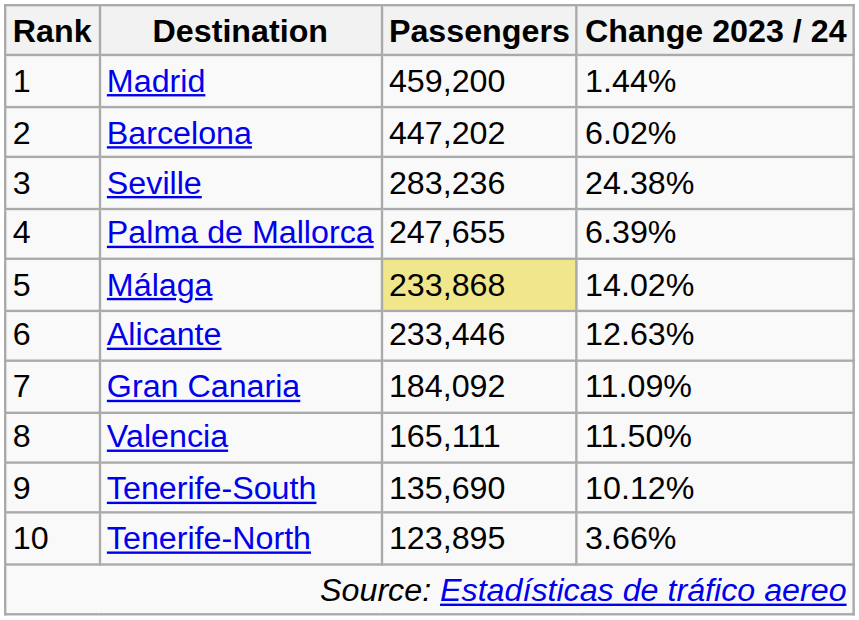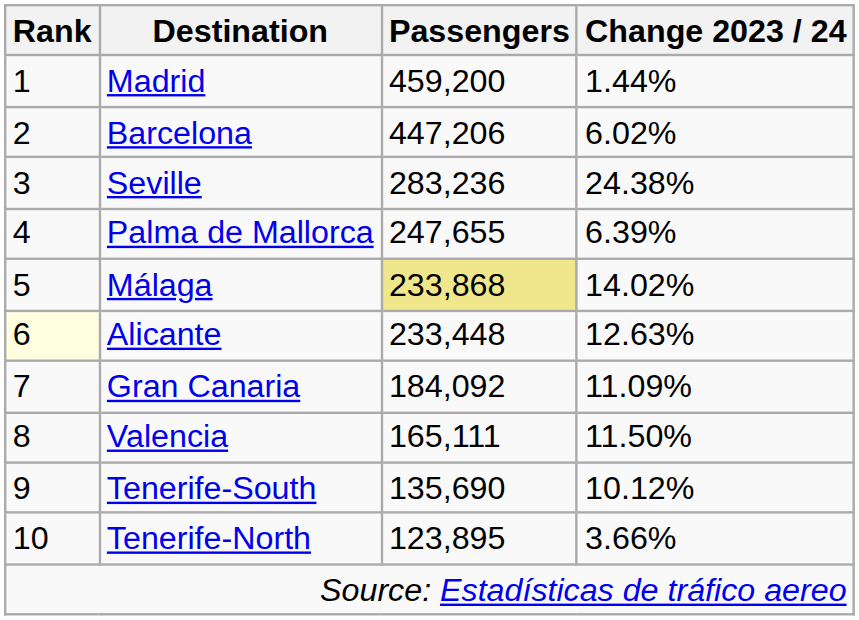 <table class="wikitable" style="font-size: 85%; width:align">
 <tr>
 <th>Rank</th>
 <th>Destination</th>
 <th>Passengers</th>
 <th>Change 2023 / 24</th>
 </tr>
 <tr>
 <td>1</td>
 <td> <a href='#'>Madrid</a></td>
 <td>459,200</td>
 <td> 1.44%</td>
 </tr>
 <tr>
 <td>2</td>
 <td> <a href='#'>Barcelona</a></td>
-<td>447,202</td>
+<td>447,206</td>
 <td> 6.02%</td>
 </tr>
 <tr>
 <td>3</td>
 <td> <a href='#'>Seville</a></td>
 <td>283,236</td>
 <td> 24.38%</td>
 </tr>
 <tr>
 <td>4</td>
 <td> <a href='#'>Palma de Mallorca</a></td>
 <td>247,655</td>
 <td> 6.39%</td>
 </tr>
 <tr>
 <td>5</td>
 <td> <a href='#'>Málaga</a></td>
 <td style="background: khaki;">233,868</td>
 <td> 14.02%</td>
 </tr>
 <tr>
-<td>6</td>
+<td style="background: lightyellow;">6</td>
 <td> <a href='#'>Alicante</a></td>
-<td>233,446</td>
+<td>233,448</td>
 <td> 12.63%</td>
 </tr>
 <tr>
 <td>7</td>
 <td> <a href='#'>Gran Canaria</a></td>
 <td>184,092</td>
 <td> 11.09%</td>
 </tr>
 <tr>
 <td>8</td>
 <td> <a href='#'>Valencia</a></td>
 <td>165,111</td>
 <td> 11.50%</td>
 </tr>
 <tr>
 <td>9</td>
 <td> <a href='#'>Tenerife-South</a></td>
 <td>135,690</td>
 <td> 10.12%</td>
 </tr>
 <tr>
 <td>10</td>
 <td> <a href='#'>Tenerife-North</a></td>
 <td>123,895</td>
 <td> 3.66%</td>
 </tr>
 <tr>
 <td colspan="4" style="text-align:right;"><em>Source: <a href='#'>Estadísticas de tráfico aereo</a></em></td>
 </tr>
 </table>
